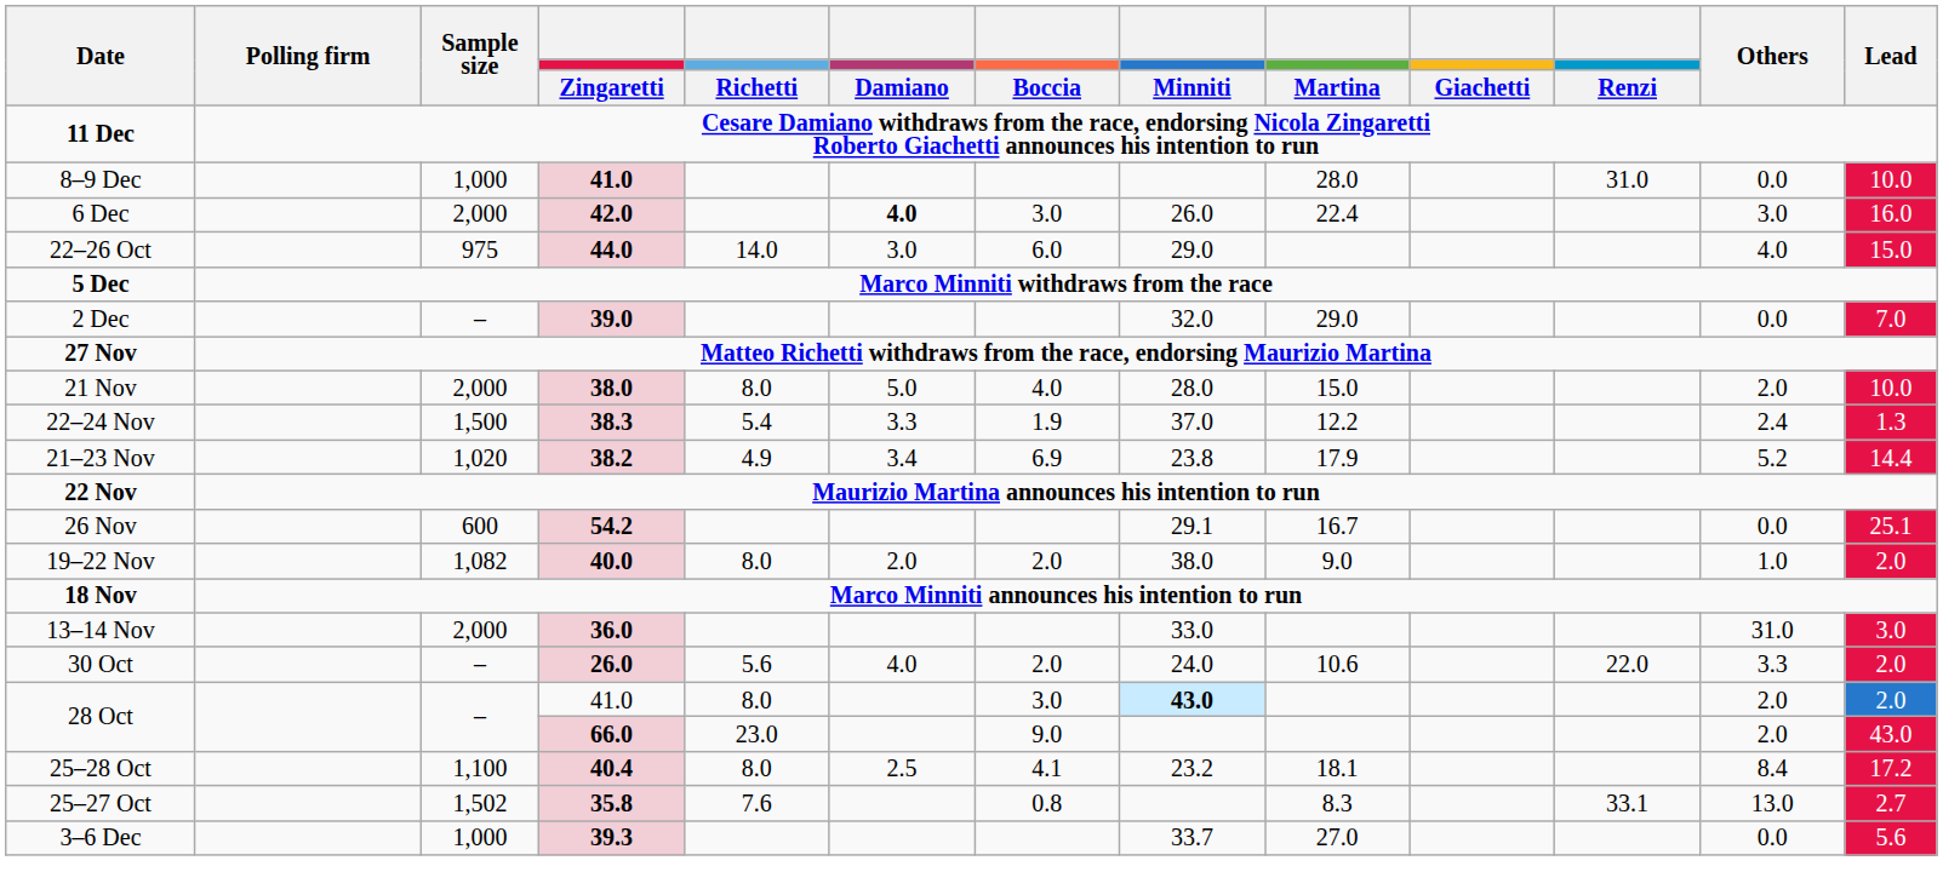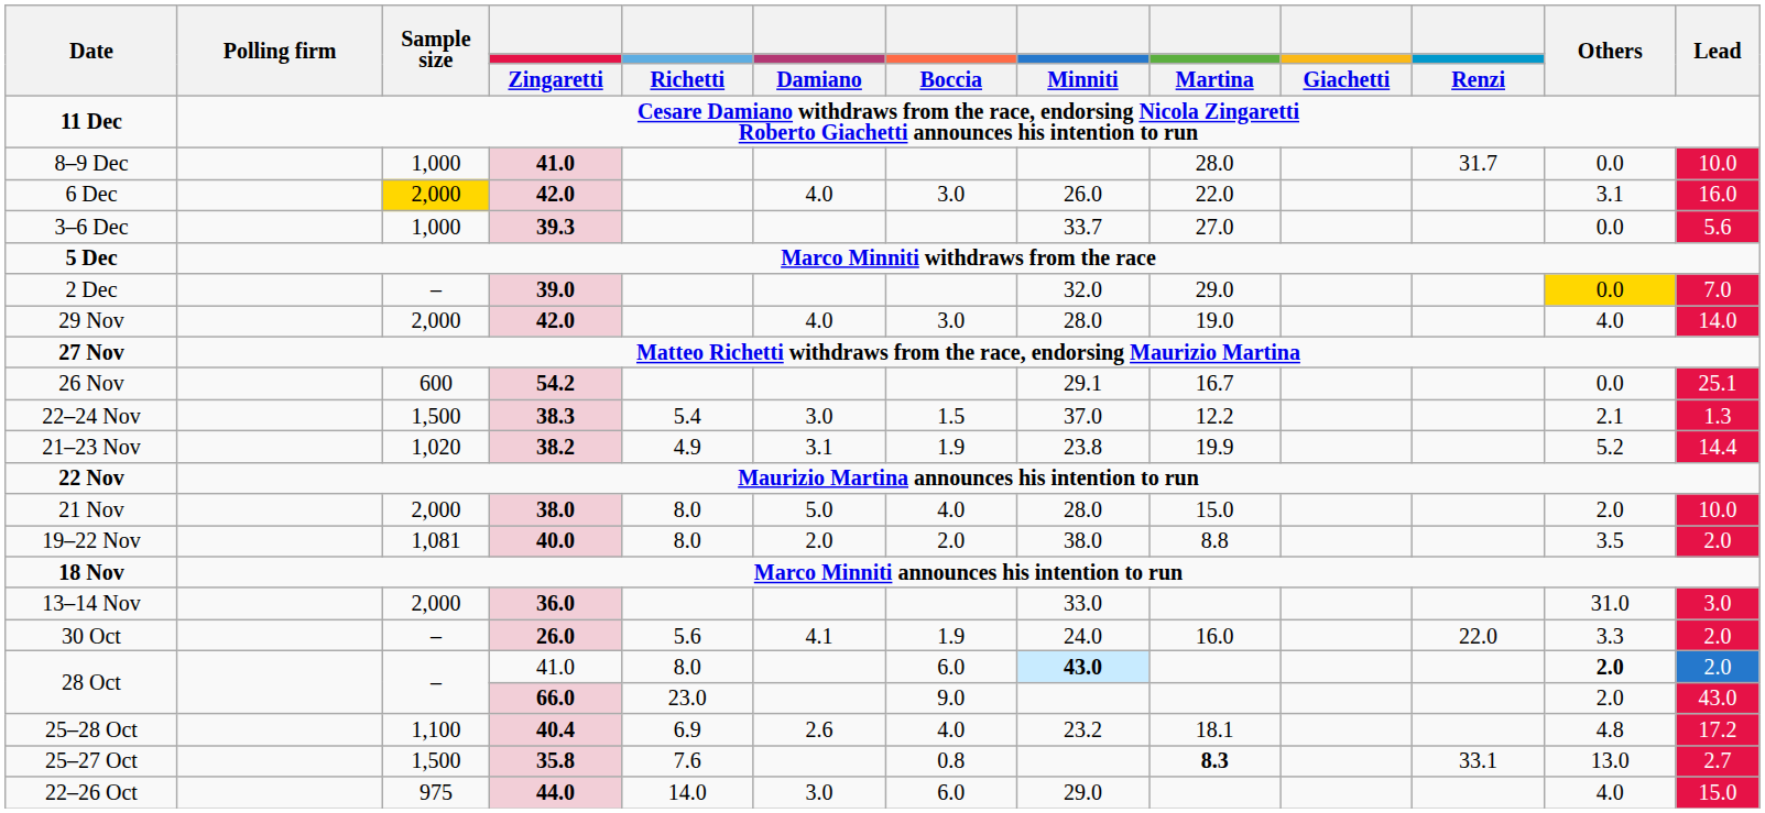 <table class="wikitable collapsible collapsed" style="text-align:center;font-size:85%;line-height:13px">
 <tr style="height:30px; background-color:#E9E9E9">
 <th style="width:100px;" rowspan="3">Date</th>
 <th style="width:120px;" rowspan="3">Polling firm</th>
 <th style="width:60px;" rowspan="3">Sample size</th>
 <th style="width:60px;"></th>
 <th style="width:60px;"></th>
 <th style="width:60px;"></th>
 <th style="width:60px;"></th>
 <th style="width:60px;"></th>
 <th style="width:60px;"></th>
 <th style="width:60px;"></th>
 <th style="width:60px;"></th>
 <th style="width:75px;" rowspan="3">Others</th>
 <th style="width:45px;" rowspan="3">Lead</th>
 </tr>
 <tr>
 <th style="color:inherit;background:#E61247;"></th>
 <th style="color:inherit;background:#5DADE2;"></th>
 <th style="color:inherit;background:#B33773;"></th>
 <th style="color:inherit;background:#FF6A46;"></th>
 <th style="color:inherit;background:#2578CC;"></th>
 <th style="color:inherit;background:#5BAF3E;"></th>
 <th style="color:inherit;background:#FBB917;"></th>
 <th style="color:inherit;background:#0099CC;"></th>
 </tr>
 <tr>
 <th style="width:75px;"><a href='#'>Zingaretti</a></th>
 <th style="width:75px;"><a href='#'>Richetti</a></th>
 <th style="width:75px;"><a href='#'>Damiano</a></th>
 <th style="width:75px;"><a href='#'>Boccia</a></th>
 <th style="width:75px;"><a href='#'>Minniti</a></th>
 <th style="width:75px;"><a href='#'>Martina</a></th>
 <th style="width:75px;"><a href='#'>Giachetti</a></th>
 <th style="width:75px;"><a href='#'>Renzi</a></th>
 </tr>
 <tr>
 <td><strong>11 Dec</strong></td>
 <td colspan="12"><strong><a href='#'>Cesare Damiano</a> withdraws from the race, endorsing <a href='#'>Nicola Zingaretti</a></strong><br><strong><a href='#'>Roberto Giachetti</a> announces his intention to run</strong></td>
 </tr>
 <tr>
 <td>8–9 Dec</td>
 <td></td>
 <td>1,000</td>
 <td style="background:#F2CED7"><strong>41.0</strong></td>
 <td></td>
 <td></td>
 <td></td>
 <td></td>
 <td>28.0</td>
 <td></td>
-<td>31.0</td>
+<td>31.7</td>
 <td>0.0</td>
 <td style="background:#E61247; color:white;">10.0</td>
 </tr>
 <tr>
 <td>6 Dec</td>
 <td></td>
-<td>2,000</td>
+<td style="background: gold;">2,000</td>
 <td style="background:#F2CED7"><strong>42.0</strong></td>
 <td></td>
-<td><strong>4.0</strong></td>
+<td>4.0</td>
 <td>3.0</td>
 <td>26.0</td>
-<td>22.4</td>
+<td>22.0</td>
 <td></td>
 <td></td>
-<td>3.0</td>
+<td>3.1</td>
 <td style="background:#E61247; color:white;">16.0</td>
 </tr>
 <tr>
-<td>22–26 Oct</td>
+<td>3–6 Dec</td>
 <td></td>
-<td>975</td>
-<td style="background:#F2CED7"><strong>44.0</strong></td>
-<td>14.0</td>
-<td>3.0</td>
-<td>6.0</td>
-<td>29.0</td>
+<td>1,000</td>
+<td style="background:#F2CED7"><strong>39.3</strong></td>
 <td></td>
 <td></td>
 <td></td>
-<td>4.0</td>
-<td style="background:#E61247; color:white;">15.0</td>
+<td>33.7</td>
+<td>27.0</td>
+<td></td>
+<td></td>
+<td>0.0</td>
+<td style="background:#E61247; color:white;">5.6</td>
 </tr>
 <tr>
 <td><strong>5 Dec</strong></td>
 <td colspan="12"><strong><a href='#'>Marco Minniti</a> withdraws from the race</strong></td>
 </tr>
 <tr>
 <td>2 Dec</td>
 <td></td>
 <td>–</td>
 <td style="background:#F2CED7"><strong>39.0</strong></td>
 <td></td>
 <td></td>
 <td></td>
 <td>32.0</td>
 <td>29.0</td>
 <td></td>
 <td></td>
-<td>0.0</td>
+<td style="background: gold;">0.0</td>
 <td style="background:#E61247; color:white;">7.0</td>
+</tr>
+<tr>
+<td>29 Nov</td>
+<td></td>
+<td>2,000</td>
+<td style="background:#F2CED7"><strong>42.0</strong></td>
+<td></td>
+<td>4.0</td>
+<td>3.0</td>
+<td>28.0</td>
+<td>19.0</td>
+<td></td>
+<td></td>
+<td>4.0</td>
+<td style="background:#E61247; color:white;">14.0</td>
 </tr>
 <tr>
 <td><strong>27 Nov</strong></td>
 <td colspan="12"><strong><a href='#'>Matteo Richetti</a> withdraws from the race, endorsing <a href='#'>Maurizio Martina</a></strong></td>
+</tr>
+<tr>
+<td>26 Nov</td>
+<td></td>
+<td>600</td>
+<td style="background:#F2CED7"><strong>54.2</strong></td>
+<td></td>
+<td></td>
+<td></td>
+<td>29.1</td>
+<td>16.7</td>
+<td></td>
+<td></td>
+<td>0.0</td>
+<td style="background:#E61247; color:white;">25.1</td>
+</tr>
+<tr>
+<td>22–24 Nov</td>
+<td></td>
+<td>1,500</td>
+<td style="background:#F2CED7"><strong>38.3</strong></td>
+<td>5.4</td>
+<td>3.0</td>
+<td>1.5</td>
+<td>37.0</td>
+<td>12.2</td>
+<td></td>
+<td></td>
+<td>2.1</td>
+<td style="background:#E61247; color:white;">1.3</td>
+</tr>
+<tr>
+<td>21–23 Nov</td>
+<td></td>
+<td>1,020</td>
+<td style="background:#F2CED7"><strong>38.2</strong></td>
+<td>4.9</td>
+<td>3.1</td>
+<td>1.9</td>
+<td>23.8</td>
+<td>19.9</td>
+<td></td>
+<td></td>
+<td>5.2</td>
+<td style="background:#E61247; color:white;">14.4</td>
+</tr>
+<tr>
+<td><strong>22 Nov</strong></td>
+<td colspan="12"><strong><a href='#'>Maurizio Martina</a> announces his intention to run</strong></td>
 </tr>
 <tr>
 <td>21 Nov</td>
 <td></td>
 <td>2,000</td>
 <td style="background:#F2CED7"><strong>38.0</strong></td>
 <td>8.0</td>
 <td>5.0</td>
 <td>4.0</td>
 <td>28.0</td>
 <td>15.0</td>
 <td></td>
 <td></td>
 <td>2.0</td>
 <td style="background:#E61247; color:white;">10.0</td>
 </tr>
 <tr>
-<td>22–24 Nov</td>
-<td></td>
-<td>1,500</td>
-<td style="background:#F2CED7"><strong>38.3</strong></td>
-<td>5.4</td>
-<td>3.3</td>
-<td>1.9</td>
-<td>37.0</td>
-<td>12.2</td>
-<td></td>
-<td></td>
-<td>2.4</td>
-<td style="background:#E61247; color:white;">1.3</td>
-</tr>
-<tr>
-<td>21–23 Nov</td>
-<td></td>
-<td>1,020</td>
-<td style="background:#F2CED7"><strong>38.2</strong></td>
-<td>4.9</td>
-<td>3.4</td>
-<td>6.9</td>
-<td>23.8</td>
-<td>17.9</td>
-<td></td>
-<td></td>
-<td>5.2</td>
-<td style="background:#E61247; color:white;">14.4</td>
-</tr>
-<tr>
-<td><strong>22 Nov</strong></td>
-<td colspan="12"><strong><a href='#'>Maurizio Martina</a> announces his intention to run</strong></td>
-</tr>
-<tr>
-<td>26 Nov</td>
-<td></td>
-<td>600</td>
-<td style="background:#F2CED7"><strong>54.2</strong></td>
-<td></td>
-<td></td>
-<td></td>
-<td>29.1</td>
-<td>16.7</td>
-<td></td>
-<td></td>
-<td>0.0</td>
-<td style="background:#E61247; color:white;">25.1</td>
-</tr>
-<tr>
 <td>19–22 Nov</td>
 <td></td>
-<td>1,082</td>
+<td>1,081</td>
 <td style="background:#F2CED7"><strong>40.0</strong></td>
 <td>8.0</td>
 <td>2.0</td>
 <td>2.0</td>
 <td>38.0</td>
-<td>9.0</td>
+<td>8.8</td>
 <td></td>
 <td></td>
-<td>1.0</td>
+<td>3.5</td>
 <td style="background:#E61247; color:white;">2.0</td>
 </tr>
 <tr>
 <td><strong>18 Nov</strong></td>
 <td colspan="12"><strong><a href='#'>Marco Minniti</a> announces his intention to run</strong></td>
 </tr>
 <tr>
 <td>13–14 Nov</td>
 <td></td>
 <td>2,000</td>
 <td style="background:#F2CED7"><strong>36.0</strong></td>
 <td></td>
 <td></td>
 <td></td>
 <td>33.0</td>
 <td></td>
 <td></td>
 <td></td>
 <td>31.0</td>
 <td style="background:#E61247; color:white;">3.0</td>
 </tr>
 <tr>
 <td>30 Oct</td>
 <td></td>
 <td>–</td>
 <td style="background:#F2CED7"><strong>26.0</strong></td>
 <td>5.6</td>
-<td>4.0</td>
-<td>2.0</td>
+<td>4.1</td>
+<td>1.9</td>
 <td>24.0</td>
-<td>10.6</td>
+<td>16.0</td>
 <td></td>
 <td>22.0</td>
 <td>3.3</td>
 <td style="background:#E61247; color:white;">2.0</td>
 </tr>
 <tr>
 <td rowspan="2">28 Oct</td>
 <td rowspan="2"></td>
 <td rowspan="2">–</td>
 <td>41.0</td>
 <td>8.0</td>
 <td></td>
-<td>3.0</td>
+<td>6.0</td>
 <td style="background:#C8EBFF"><strong>43.0</strong></td>
 <td></td>
 <td></td>
 <td></td>
-<td>2.0</td>
+<td><strong>2.0</strong></td>
 <td style="background:#2578CC; color:white;">2.0</td>
 </tr>
 <tr>
 <td style="background:#F2CED7"><strong>66.0</strong></td>
 <td>23.0</td>
 <td></td>
 <td>9.0</td>
 <td></td>
 <td></td>
 <td></td>
 <td></td>
 <td>2.0</td>
 <td style="background:#E61247; color:white;">43.0</td>
 </tr>
 <tr>
 <td>25–28 Oct</td>
 <td></td>
 <td>1,100</td>
 <td style="background:#F2CED7"><strong>40.4</strong></td>
-<td>8.0</td>
-<td>2.5</td>
-<td>4.1</td>
+<td>6.9</td>
+<td>2.6</td>
+<td>4.0</td>
 <td>23.2</td>
 <td>18.1</td>
 <td></td>
 <td></td>
-<td>8.4</td>
+<td>4.8</td>
 <td style="background:#E61247; color:white;">17.2</td>
 </tr>
 <tr>
 <td>25–27 Oct</td>
 <td></td>
-<td>1,502</td>
+<td>1,500</td>
 <td style="background:#F2CED7"><strong>35.8</strong></td>
 <td>7.6</td>
 <td></td>
 <td>0.8</td>
 <td></td>
-<td>8.3</td>
+<td><strong>8.3</strong></td>
 <td></td>
 <td>33.1</td>
 <td>13.0</td>
 <td style="background:#E61247; color:white;">2.7</td>
 </tr>
 <tr>
-<td>3–6 Dec</td>
+<td>22–26 Oct</td>
 <td></td>
-<td>1,000</td>
-<td style="background:#F2CED7"><strong>39.3</strong></td>
+<td>975</td>
+<td style="background:#F2CED7"><strong>44.0</strong></td>
+<td>14.0</td>
+<td>3.0</td>
+<td>6.0</td>
+<td>29.0</td>
 <td></td>
 <td></td>
 <td></td>
-<td>33.7</td>
-<td>27.0</td>
-<td></td>
-<td></td>
-<td>0.0</td>
-<td style="background:#E61247; color:white;">5.6</td>
+<td>4.0</td>
+<td style="background:#E61247; color:white;">15.0</td>
 </tr>
 </table>
